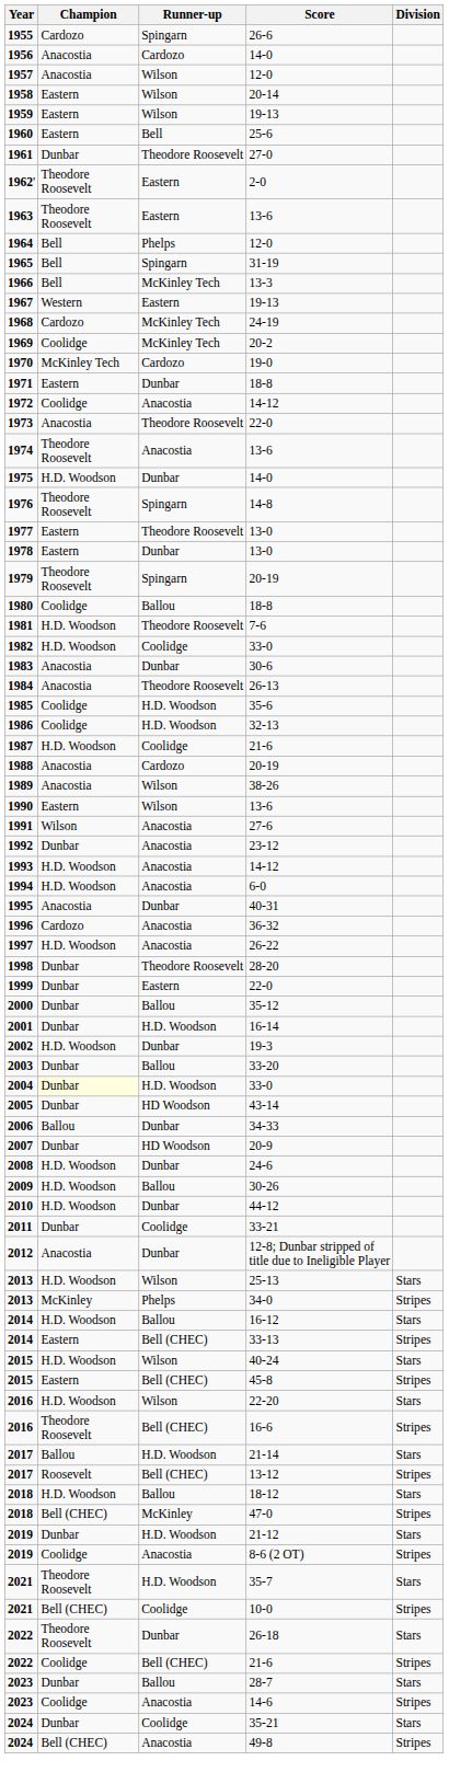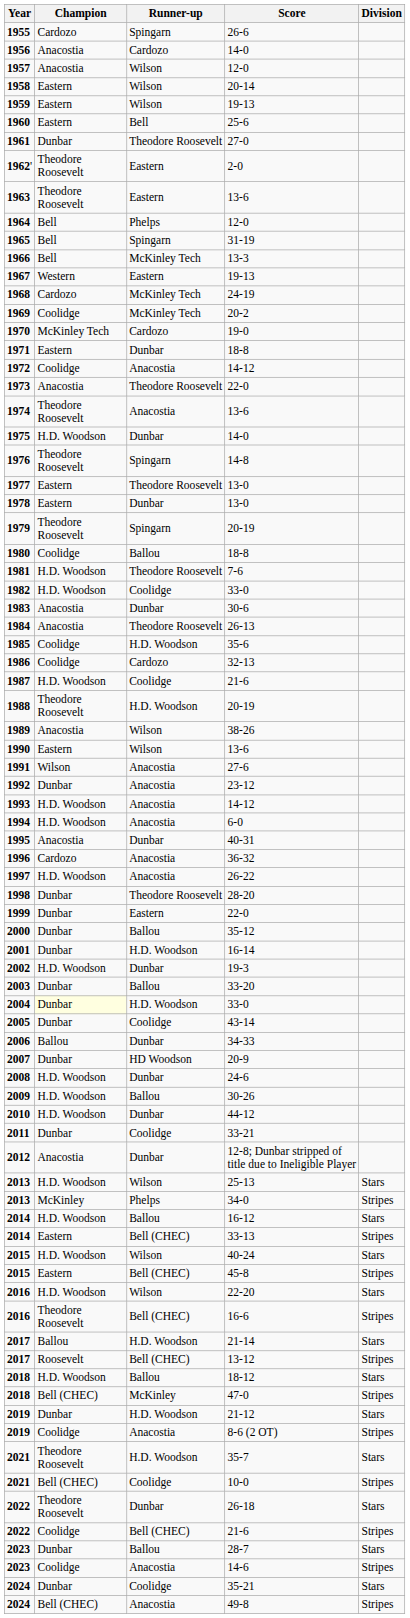 <table class="wikitable">
 <tr>
 <th>Year</th>
 <th>Champion</th>
 <th>Runner-up</th>
 <th>Score</th>
 <th>Division</th>
 </tr>
 <tr>
 <td><strong>1955</strong></td>
 <td align="left" width="120">Cardozo</td>
 <td>Spingarn</td>
 <td>26-6</td>
 <td></td>
 </tr>
 <tr>
 <td><strong>1956</strong></td>
 <td align="left" width="120">Anacostia</td>
 <td>Cardozo</td>
 <td>14-0</td>
 <td></td>
 </tr>
 <tr>
 <td><strong>1957</strong></td>
 <td align="left" width="120">Anacostia</td>
 <td>Wilson</td>
 <td>12-0</td>
 <td></td>
 </tr>
 <tr>
 <td><strong>1958</strong></td>
 <td align="left" width="120">Eastern</td>
 <td>Wilson</td>
 <td>20-14</td>
 <td></td>
 </tr>
 <tr>
 <td><strong>1959</strong></td>
 <td align="left" width="120">Eastern</td>
 <td>Wilson</td>
 <td>19-13</td>
 <td></td>
 </tr>
 <tr>
 <td><strong>1960</strong></td>
 <td align="left" width="120">Eastern</td>
 <td>Bell</td>
 <td>25-6</td>
 <td></td>
 </tr>
 <tr>
 <td><strong>1961</strong></td>
 <td align="left" width="120">Dunbar</td>
 <td>Theodore Roosevelt</td>
 <td>27-0</td>
 <td></td>
 </tr>
 <tr>
 <td><strong>1962</strong>'</td>
 <td align="left" width="120">Theodore Roosevelt</td>
 <td>Eastern</td>
 <td>2-0</td>
 <td></td>
 </tr>
 <tr>
 <td><strong>1963</strong></td>
 <td align="left" width="120">Theodore Roosevelt</td>
 <td>Eastern</td>
 <td>13-6</td>
 <td></td>
 </tr>
 <tr>
 <td><strong>1964</strong></td>
 <td align="left" width="120">Bell</td>
 <td>Phelps</td>
 <td>12-0</td>
 <td></td>
 </tr>
 <tr>
 <td><strong>1965</strong></td>
 <td align="left" width="120">Bell</td>
 <td>Spingarn</td>
 <td>31-19</td>
 <td></td>
 </tr>
 <tr>
 <td><strong>1966</strong></td>
 <td align="left" width="120">Bell</td>
 <td>McKinley Tech</td>
 <td>13-3</td>
 <td></td>
 </tr>
 <tr>
 <td><strong>1967</strong></td>
 <td align="left" width="120">Western</td>
 <td>Eastern</td>
 <td>19-13</td>
 <td></td>
 </tr>
 <tr>
 <td><strong>1968</strong></td>
 <td align="left" width="120">Cardozo</td>
 <td>McKinley Tech</td>
 <td>24-19</td>
 <td></td>
 </tr>
 <tr>
 <td><strong>1969</strong></td>
 <td align="left" width="120">Coolidge</td>
 <td>McKinley Tech</td>
 <td>20-2</td>
 <td></td>
 </tr>
 <tr>
 <td><strong>1970</strong></td>
 <td align="left" width="120">McKinley Tech</td>
 <td>Cardozo</td>
 <td>19-0</td>
 <td></td>
 </tr>
 <tr>
 <td><strong>1971</strong></td>
 <td align="left" width="120">Eastern</td>
 <td>Dunbar</td>
 <td>18-8</td>
 <td></td>
 </tr>
 <tr>
 <td><strong>1972</strong></td>
 <td align="left" width="120">Coolidge</td>
 <td>Anacostia</td>
 <td>14-12</td>
 <td></td>
 </tr>
 <tr>
 <td><strong>1973</strong></td>
 <td align="left" width="120">Anacostia</td>
 <td>Theodore Roosevelt</td>
 <td>22-0</td>
 <td></td>
 </tr>
 <tr>
 <td><strong>1974</strong></td>
 <td align="left" width="120">Theodore Roosevelt</td>
 <td>Anacostia</td>
 <td>13-6</td>
 <td></td>
 </tr>
 <tr>
 <td><strong>1975</strong></td>
 <td align="left" width="120">H.D. Woodson</td>
 <td>Dunbar</td>
 <td>14-0</td>
 <td></td>
 </tr>
 <tr>
 <td><strong>1976</strong></td>
 <td align="left" width="120">Theodore Roosevelt</td>
 <td>Spingarn</td>
 <td>14-8</td>
 <td></td>
 </tr>
 <tr>
 <td><strong>1977</strong></td>
 <td align="left" width="120">Eastern</td>
 <td>Theodore Roosevelt</td>
 <td>13-0</td>
 <td></td>
 </tr>
 <tr>
 <td><strong>1978</strong></td>
 <td align="left" width="120">Eastern</td>
 <td>Dunbar</td>
 <td>13-0</td>
 <td></td>
 </tr>
 <tr>
 <td><strong>1979</strong></td>
 <td align="left" width="120">Theodore Roosevelt</td>
 <td>Spingarn</td>
 <td>20-19</td>
 <td></td>
 </tr>
 <tr>
 <td><strong>1980</strong></td>
 <td align="left" width="120">Coolidge</td>
 <td>Ballou</td>
 <td>18-8</td>
 <td></td>
 </tr>
 <tr>
 <td><strong>1981</strong></td>
 <td align="left" width="120">H.D. Woodson</td>
 <td>Theodore Roosevelt</td>
 <td>7-6</td>
 <td></td>
 </tr>
 <tr>
 <td><strong>1982</strong></td>
 <td align="left" width="120">H.D. Woodson</td>
 <td>Coolidge</td>
 <td>33-0</td>
 <td></td>
 </tr>
 <tr>
 <td><strong>1983</strong></td>
 <td align="left" width="120">Anacostia</td>
 <td>Dunbar</td>
 <td>30-6</td>
 <td></td>
 </tr>
 <tr>
 <td><strong>1984</strong></td>
 <td align="left" width="120">Anacostia</td>
 <td>Theodore Roosevelt</td>
 <td>26-13</td>
 <td></td>
 </tr>
 <tr>
 <td><strong>1985</strong></td>
 <td align="left" width="120">Coolidge</td>
 <td>H.D. Woodson</td>
 <td>35-6</td>
 <td></td>
 </tr>
 <tr>
 <td><strong>1986</strong></td>
 <td align="left" width="120">Coolidge</td>
-<td>H.D. Woodson</td>
+<td>Cardozo</td>
 <td>32-13</td>
 <td></td>
 </tr>
 <tr>
 <td><strong>1987</strong></td>
 <td align="left" width="120">H.D. Woodson</td>
 <td>Coolidge</td>
 <td>21-6</td>
 <td></td>
 </tr>
 <tr>
 <td><strong>1988</strong></td>
-<td align="left" width="120">Anacostia</td>
-<td>Cardozo</td>
+<td>Theodore Roosevelt</td>
+<td>H.D. Woodson</td>
 <td>20-19</td>
 <td></td>
 </tr>
 <tr>
 <td><strong>1989</strong></td>
 <td align="left" width="120">Anacostia</td>
 <td>Wilson</td>
 <td>38-26</td>
 <td></td>
 </tr>
 <tr>
 <td><strong>1990</strong></td>
 <td align="left" width="120">Eastern</td>
 <td>Wilson</td>
 <td>13-6</td>
 <td></td>
 </tr>
 <tr>
 <td><strong>1991</strong></td>
 <td align="left" width="120">Wilson</td>
 <td>Anacostia</td>
 <td>27-6</td>
 <td></td>
 </tr>
 <tr>
 <td><strong>1992</strong></td>
 <td align="left" width="120">Dunbar</td>
 <td>Anacostia</td>
 <td>23-12</td>
 <td></td>
 </tr>
 <tr>
 <td><strong>1993</strong></td>
 <td align="left" width="120">H.D. Woodson</td>
 <td>Anacostia</td>
 <td>14-12</td>
 <td></td>
 </tr>
 <tr>
 <td><strong>1994</strong></td>
 <td align="left" width="120">H.D. Woodson</td>
 <td>Anacostia</td>
 <td>6-0</td>
 <td></td>
 </tr>
 <tr>
 <td><strong>1995</strong></td>
 <td align="left" width="120">Anacostia</td>
 <td>Dunbar</td>
 <td>40-31</td>
 <td></td>
 </tr>
 <tr>
 <td><strong>1996</strong></td>
 <td align="left" width="120">Cardozo</td>
 <td>Anacostia</td>
 <td>36-32</td>
 <td></td>
 </tr>
 <tr>
 <td><strong>1997</strong></td>
 <td align="left" width="120">H.D. Woodson</td>
 <td>Anacostia</td>
 <td>26-22</td>
 <td></td>
 </tr>
 <tr>
 <td><strong>1998</strong></td>
 <td align="left" width="120">Dunbar</td>
 <td>Theodore Roosevelt</td>
 <td>28-20</td>
 <td></td>
 </tr>
 <tr>
 <td><strong>1999</strong></td>
 <td align="left" width="120">Dunbar</td>
 <td>Eastern</td>
 <td>22-0</td>
 <td></td>
 </tr>
 <tr>
 <td><strong>2000</strong></td>
 <td align="left" width="120">Dunbar</td>
 <td>Ballou</td>
 <td>35-12</td>
 <td></td>
 </tr>
 <tr>
 <td><strong>2001</strong></td>
 <td align="left" width="120">Dunbar</td>
 <td>H.D. Woodson</td>
 <td>16-14</td>
 <td></td>
 </tr>
 <tr>
 <td><strong>2002</strong></td>
 <td align="left" width="120">H.D. Woodson</td>
 <td>Dunbar</td>
 <td>19-3</td>
 <td></td>
 </tr>
 <tr>
 <td><strong>2003</strong></td>
 <td align="left" width="120">Dunbar</td>
 <td>Ballou</td>
 <td>33-20</td>
 <td></td>
 </tr>
 <tr>
 <td><strong>2004</strong></td>
 <td align="left" width="120" style="background: lightyellow;">Dunbar</td>
 <td>H.D. Woodson</td>
 <td>33-0</td>
 <td></td>
 </tr>
 <tr>
 <td><strong>2005</strong></td>
 <td align="left" width="120">Dunbar</td>
-<td>HD Woodson</td>
+<td>Coolidge</td>
 <td>43-14</td>
 <td></td>
 </tr>
 <tr>
 <td><strong>2006</strong></td>
 <td align="left" width="120">Ballou</td>
 <td>Dunbar</td>
 <td>34-33</td>
 <td></td>
 </tr>
 <tr>
 <td><strong>2007</strong></td>
 <td align="left" width="120">Dunbar</td>
 <td>HD Woodson</td>
 <td>20-9</td>
 <td></td>
 </tr>
 <tr>
 <td><strong>2008</strong></td>
 <td align="left" width="120">H.D. Woodson</td>
 <td>Dunbar</td>
 <td>24-6</td>
 <td></td>
 </tr>
 <tr>
 <td><strong>2009</strong></td>
 <td align="left" width="120">H.D. Woodson</td>
 <td>Ballou</td>
 <td>30-26</td>
 <td></td>
 </tr>
 <tr>
 <td><strong>2010</strong></td>
 <td align="left" width="120">H.D. Woodson</td>
 <td>Dunbar</td>
 <td>44-12</td>
 <td></td>
 </tr>
 <tr>
 <td><strong>2011</strong></td>
 <td align="left" width="120">Dunbar</td>
 <td>Coolidge</td>
 <td>33-21</td>
 <td></td>
 </tr>
 <tr>
 <td><strong>2012</strong></td>
 <td align="left" width="120">Anacostia</td>
 <td>Dunbar</td>
 <td>12-8; Dunbar stripped of<br>title due to Ineligible Player</td>
 <td></td>
 </tr>
 <tr>
 <td><strong>2013</strong></td>
 <td align="left" width="120">H.D. Woodson</td>
 <td>Wilson</td>
 <td>25-13</td>
 <td>Stars</td>
 </tr>
 <tr>
 <td><strong>2013</strong></td>
 <td>McKinley</td>
 <td>Phelps</td>
 <td>34-0</td>
 <td>Stripes</td>
 </tr>
 <tr>
 <td><strong>2014</strong></td>
 <td>H.D. Woodson</td>
 <td>Ballou</td>
 <td>16-12</td>
 <td>Stars</td>
 </tr>
 <tr>
 <td><strong>2014</strong></td>
 <td>Eastern</td>
 <td>Bell (CHEC)</td>
 <td>33-13</td>
 <td>Stripes</td>
 </tr>
 <tr>
 <td><strong>2015</strong></td>
 <td>H.D. Woodson</td>
 <td>Wilson</td>
 <td>40-24</td>
 <td>Stars</td>
 </tr>
 <tr>
 <td><strong>2015</strong></td>
 <td>Eastern</td>
 <td>Bell (CHEC)</td>
 <td>45-8</td>
 <td>Stripes</td>
 </tr>
 <tr>
 <td><strong>2016</strong></td>
 <td>H.D. Woodson</td>
 <td>Wilson</td>
 <td>22-20</td>
 <td>Stars</td>
 </tr>
 <tr>
 <td><strong>2016</strong></td>
 <td>Theodore Roosevelt</td>
 <td>Bell (CHEC)</td>
 <td>16-6</td>
 <td>Stripes</td>
 </tr>
 <tr>
 <td><strong>2017</strong></td>
 <td align="left" width="120">Ballou</td>
 <td>H.D. Woodson</td>
 <td>21-14</td>
 <td>Stars</td>
 </tr>
 <tr>
 <td><strong>2017</strong></td>
 <td>Roosevelt</td>
 <td>Bell (CHEC)</td>
 <td>13-12</td>
 <td>Stripes</td>
 </tr>
 <tr>
 <td><strong>2018</strong></td>
 <td align="left" width="120">H.D. Woodson</td>
 <td>Ballou</td>
 <td>18-12</td>
 <td>Stars</td>
 </tr>
 <tr>
 <td><strong>2018</strong></td>
 <td>Bell (CHEC)</td>
 <td>McKinley</td>
 <td>47-0</td>
 <td>Stripes</td>
 </tr>
 <tr>
 <td><strong>2019</strong></td>
 <td align="left" width="120">Dunbar</td>
 <td>H.D. Woodson</td>
 <td>21-12</td>
 <td>Stars</td>
 </tr>
 <tr>
 <td><strong>2019</strong></td>
 <td>Coolidge</td>
 <td>Anacostia</td>
 <td>8-6 (2 OT)</td>
 <td>Stripes</td>
 </tr>
 <tr>
 <td><strong>2021</strong></td>
 <td>Theodore Roosevelt</td>
 <td>H.D. Woodson</td>
 <td>35-7</td>
 <td>Stars</td>
 </tr>
 <tr>
 <td><strong>2021</strong></td>
 <td>Bell (CHEC)</td>
 <td>Coolidge</td>
 <td>10-0</td>
 <td>Stripes</td>
 </tr>
 <tr>
 <td><strong>2022</strong></td>
 <td>Theodore Roosevelt</td>
 <td>Dunbar</td>
 <td>26-18</td>
 <td>Stars</td>
 </tr>
 <tr>
 <td><strong>2022</strong></td>
 <td>Coolidge</td>
 <td>Bell (CHEC)</td>
 <td>21-6</td>
 <td>Stripes</td>
 </tr>
 <tr>
 <td><strong>2023</strong></td>
 <td>Dunbar</td>
 <td>Ballou</td>
 <td>28-7</td>
 <td>Stars</td>
 </tr>
 <tr>
 <td><strong>2023</strong></td>
 <td>Coolidge</td>
 <td>Anacostia</td>
 <td>14-6</td>
 <td>Stripes</td>
 </tr>
 <tr>
 <td><strong>2024</strong></td>
 <td>Dunbar</td>
 <td>Coolidge</td>
 <td>35-21</td>
 <td>Stars</td>
 </tr>
 <tr>
 <td><strong>2024</strong></td>
 <td>Bell (CHEC)</td>
 <td>Anacostia</td>
 <td>49-8</td>
 <td>Stripes</td>
 </tr>
 </table>
